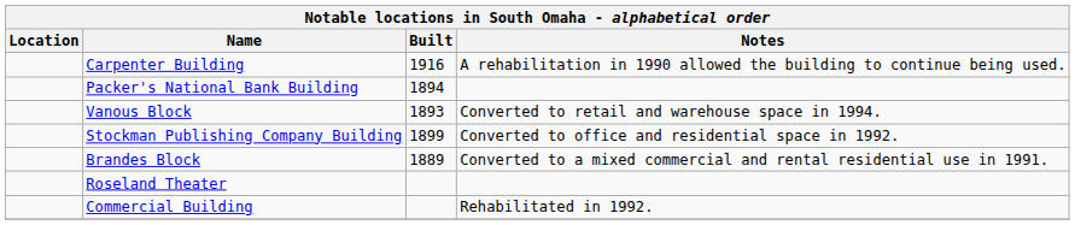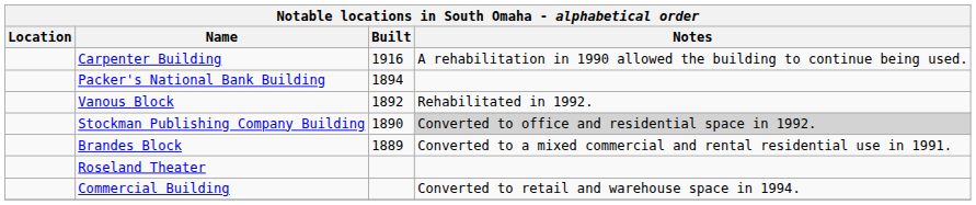 <table class="wikitable">
 <tr>
 <th align="center" colspan="6"><strong>Notable locations in South Omaha</strong> - <em>alphabetical order</em></th>
 </tr>
 <tr>
 <th>Location</th>
 <th>Name</th>
 <th>Built</th>
 <th>Notes</th>
 </tr>
 <tr>
 <td></td>
 <td><a href='#'>Carpenter Building</a></td>
 <td>1916</td>
 <td>A rehabilitation in 1990 allowed the building to continue being used.</td>
 </tr>
 <tr>
 <td></td>
 <td><a href='#'>Packer's National Bank Building</a></td>
 <td>1894</td>
 <td></td>
 </tr>
 <tr>
 <td></td>
 <td><a href='#'>Vanous Block</a></td>
-<td>1893</td>
-<td>Converted to retail and warehouse space in 1994.</td>
+<td>1892</td>
+<td>Rehabilitated in 1992.</td>
 </tr>
 <tr>
 <td></td>
 <td><a href='#'>Stockman Publishing Company Building</a></td>
-<td>1899</td>
-<td>Converted to office and residential space in 1992.</td>
+<td>1890</td>
+<td style="background: lightgrey;">Converted to office and residential space in 1992.</td>
 </tr>
 <tr>
 <td></td>
 <td><a href='#'>Brandes Block</a></td>
 <td>1889</td>
 <td>Converted to a mixed commercial and rental residential use in 1991.</td>
 </tr>
 <tr>
 <td></td>
 <td><a href='#'>Roseland Theater</a></td>
 <td></td>
 <td></td>
 </tr>
 <tr>
 <td></td>
 <td><a href='#'>Commercial Building</a></td>
 <td></td>
-<td>Rehabilitated in 1992.</td>
+<td>Converted to retail and warehouse space in 1994.</td>
 </tr>
 <tr>
 </tr>
 </table>
